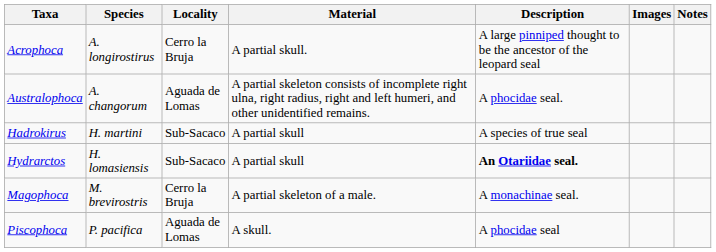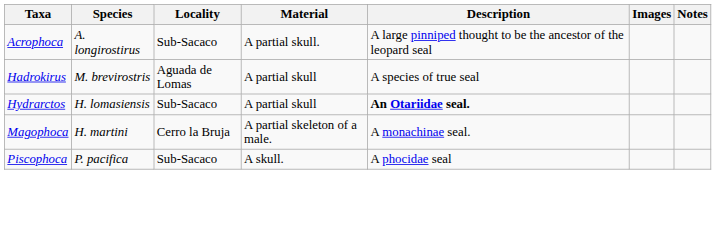 <table class="wikitable"  style="margin:auto; width:100%;">
 <tr>
 <th>Taxa</th>
 <th>Species</th>
 <th>Locality</th>
 <th>Material</th>
 <th>Description</th>
 <th>Images</th>
 <th class=unsortable>Notes</th>
 </tr>
 <tr>
 <td><em><a href='#'>Acrophoca</a></em></td>
 <td><em>A. longirostirus</em></td>
-<td>Cerro la Bruja</td>
+<td>Sub-Sacaco</td>
 <td>A partial skull.</td>
 <td>A large <a href='#'>pinniped</a> thought to be the ancestor of the leopard seal</td>
 <td></td>
 <td></td>
 </tr>
 <tr>
-<td><em><a href='#'>Australophoca</a></em></td>
-<td><em>A. changorum</em></td>
+<td><em><a href='#'>Hadrokirus</a></em></td>
+<td><em>M. brevirostris</em></td>
 <td>Aguada de Lomas</td>
-<td>A partial skeleton consists of incomplete right ulna, right radius, right and left humeri, and other unidentified remains.</td>
-<td>A <a href='#'>phocidae</a> seal.</td>
-<td></td>
-<td></td>
-</tr>
-<tr>
-<td><em><a href='#'>Hadrokirus</a></em></td>
-<td><em>H. martini</em></td>
-<td>Sub-Sacaco</td>
 <td>A partial skull</td>
 <td>A species of true seal</td>
 <td></td>
 <td></td>
 </tr>
 <tr>
 <td><em><a href='#'>Hydrarctos</a></em></td>
 <td><em>H. lomasiensis</em></td>
 <td>Sub-Sacaco</td>
 <td>A partial skull</td>
 <td><strong>An <a href='#'>Otariidae</a> seal.</strong></td>
 <td></td>
 <td></td>
 </tr>
 <tr>
 <td><em><a href='#'>Magophoca</a></em></td>
-<td><em>M. brevirostris</em></td>
+<td><em>H. martini</em></td>
 <td>Cerro la Bruja</td>
 <td>A partial skeleton of a male.</td>
 <td>A <a href='#'>monachinae</a> seal.</td>
 <td></td>
 <td></td>
 </tr>
 <tr>
 <td><em><a href='#'>Piscophoca</a></em></td>
 <td><em>P. pacifica</em></td>
-<td>Aguada de Lomas</td>
+<td>Sub-Sacaco</td>
 <td>A skull.</td>
 <td>A <a href='#'>phocidae</a> seal</td>
 <td></td>
 <td></td>
 </tr>
 </table>
